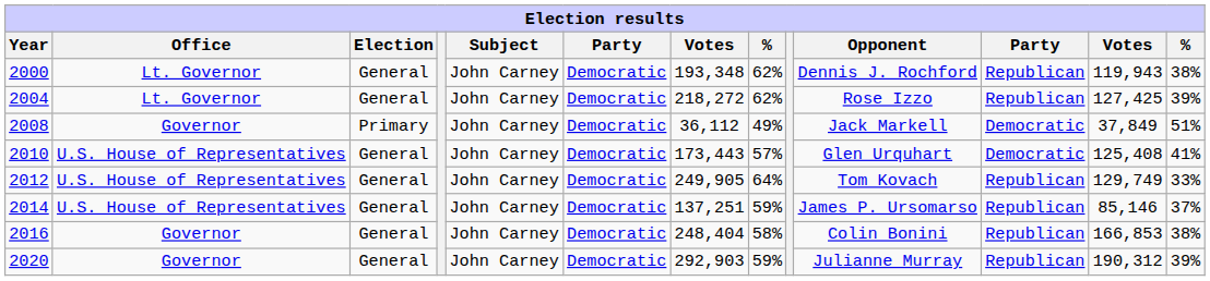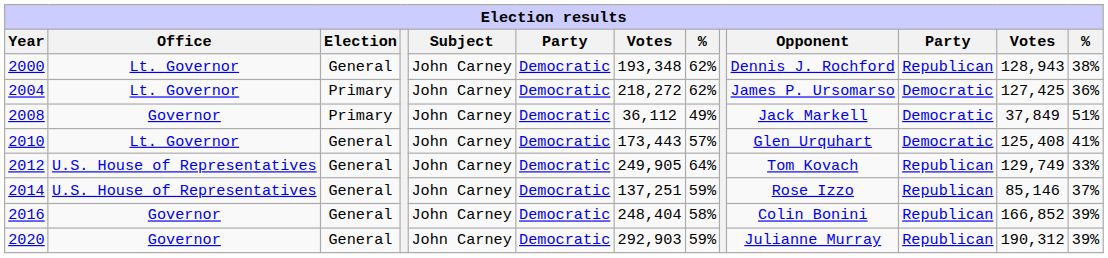 <table class=wikitable style="text-align: center">
 <tr bgcolor=#cccccc>
 <th colspan=13 style="background: #ccccff">Election results</th>
 </tr>
 <tr>
 <th>Year</th>
 <th>Office</th>
 <th>Election</th>
 <th rowspan=9></th>
 <th>Subject</th>
 <th>Party</th>
 <th>Votes</th>
 <th>%</th>
 <th rowspan=9></th>
 <th>Opponent</th>
 <th>Party</th>
 <th>Votes</th>
 <th>%</th>
 </tr>
 <tr>
 <td><a href='#'>2000</a></td>
 <td><a href='#'>Lt. Governor</a></td>
 <td>General</td>
 <td>John Carney</td>
 <td><a href='#'>Democratic</a></td>
 <td>193,348</td>
 <td>62%</td>
 <td><a href='#'>Dennis J. Rochford</a></td>
 <td><a href='#'>Republican</a></td>
-<td>119,943</td>
+<td>128,943</td>
 <td>38%</td>
 </tr>
 <tr>
 <td><a href='#'>2004</a></td>
 <td><a href='#'>Lt. Governor</a></td>
-<td>General</td>
+<td>Primary</td>
 <td>John Carney</td>
 <td><a href='#'>Democratic</a></td>
 <td>218,272</td>
 <td>62%</td>
-<td><a href='#'>Rose Izzo</a></td>
-<td><a href='#'>Republican</a></td>
+<td><a href='#'>James P. Ursomarso</a></td>
+<td><a href='#'>Democratic</a></td>
 <td>127,425</td>
-<td>39%</td>
+<td>36%</td>
 </tr>
 <tr>
 <td><a href='#'>2008</a></td>
 <td><a href='#'>Governor</a></td>
 <td>Primary</td>
 <td>John Carney</td>
 <td><a href='#'>Democratic</a></td>
 <td>36,112</td>
 <td>49%</td>
 <td><a href='#'>Jack Markell</a></td>
 <td><a href='#'>Democratic</a></td>
 <td>37,849</td>
 <td>51%</td>
 </tr>
 <tr>
 <td><a href='#'>2010</a></td>
-<td><a href='#'>U.S. House of Representatives</a></td>
+<td><a href='#'>Lt. Governor</a></td>
 <td>General</td>
 <td>John Carney</td>
 <td><a href='#'>Democratic</a></td>
 <td>173,443</td>
 <td>57%</td>
 <td><a href='#'>Glen Urquhart</a></td>
 <td><a href='#'>Democratic</a></td>
 <td>125,408</td>
 <td>41%</td>
 </tr>
 <tr>
 <td><a href='#'>2012</a></td>
 <td><a href='#'>U.S. House of Representatives</a></td>
 <td>General</td>
 <td>John Carney</td>
 <td><a href='#'>Democratic</a></td>
 <td>249,905</td>
 <td>64%</td>
 <td><a href='#'>Tom Kovach</a></td>
 <td><a href='#'>Republican</a></td>
 <td>129,749</td>
 <td>33%</td>
 </tr>
 <tr>
 <td><a href='#'>2014</a></td>
 <td><a href='#'>U.S. House of Representatives</a></td>
 <td>General</td>
 <td>John Carney</td>
 <td><a href='#'>Democratic</a></td>
 <td>137,251</td>
 <td>59%</td>
-<td><a href='#'>James P. Ursomarso</a></td>
+<td><a href='#'>Rose Izzo</a></td>
 <td><a href='#'>Republican</a></td>
 <td>85,146</td>
 <td>37%</td>
 </tr>
 <tr>
 <td><a href='#'>2016</a></td>
 <td><a href='#'>Governor</a></td>
 <td>General</td>
 <td>John Carney</td>
 <td><a href='#'>Democratic</a></td>
 <td>248,404</td>
 <td>58%</td>
 <td><a href='#'>Colin Bonini</a></td>
 <td><a href='#'>Republican</a></td>
-<td>166,853</td>
-<td>38%</td>
+<td>166,852</td>
+<td>39%</td>
 </tr>
 <tr>
 <td><a href='#'>2020</a></td>
 <td><a href='#'>Governor</a></td>
 <td>General</td>
 <td>John Carney</td>
 <td><a href='#'>Democratic</a></td>
 <td>292,903</td>
 <td>59%</td>
 <td><a href='#'>Julianne Murray</a></td>
 <td><a href='#'>Republican</a></td>
 <td>190,312</td>
 <td>39%</td>
 </tr>
 </table>
